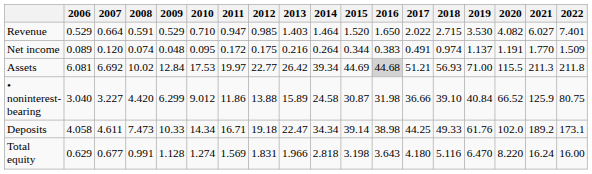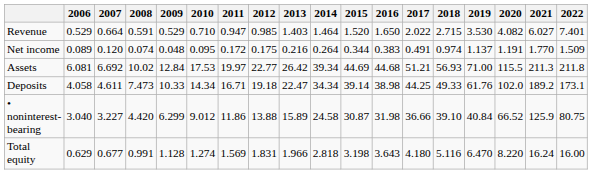 <table class="wikitable">
 <tr>
 <th></th>
 <th>2006</th>
 <th>2007</th>
 <th>2008</th>
 <th>2009</th>
 <th>2010</th>
 <th>2011</th>
 <th>2012</th>
 <th>2013</th>
 <th>2014</th>
 <th>2015</th>
 <th>2016</th>
 <th>2017</th>
 <th>2018</th>
 <th>2019</th>
 <th>2020</th>
 <th>2021</th>
 <th>2022</th>
 </tr>
 <tr>
 <td>Revenue</td>
 <td>0.529</td>
 <td>0.664</td>
 <td>0.591</td>
 <td>0.529</td>
 <td>0.710</td>
 <td>0.947</td>
 <td>0.985</td>
 <td>1.403</td>
 <td>1.464</td>
 <td>1.520</td>
 <td>1.650</td>
 <td>2.022</td>
 <td>2.715</td>
 <td>3.530</td>
 <td>4.082</td>
 <td>6.027</td>
 <td>7.401</td>
 </tr>
 <tr>
 <td>Net income</td>
 <td>0.089</td>
 <td>0.120</td>
 <td>0.074</td>
 <td>0.048</td>
 <td>0.095</td>
 <td>0.172</td>
 <td>0.175</td>
 <td>0.216</td>
 <td>0.264</td>
 <td>0.344</td>
 <td>0.383</td>
 <td>0.491</td>
 <td>0.974</td>
 <td>1.137</td>
 <td>1.191</td>
 <td>1.770</td>
 <td>1.509</td>
 </tr>
 <tr>
 <td>Assets</td>
 <td>6.081</td>
 <td>6.692</td>
 <td>10.02</td>
 <td>12.84</td>
 <td>17.53</td>
 <td>19.97</td>
 <td>22.77</td>
 <td>26.42</td>
 <td>39.34</td>
 <td>44.69</td>
-<td style="background: lightgrey;">44.68</td>
+<td>44.68</td>
 <td>51.21</td>
 <td>56.93</td>
 <td>71.00</td>
 <td>115.5</td>
 <td>211.3</td>
 <td>211.8</td>
+</tr>
+<tr>
+<td>Deposits</td>
+<td>4.058</td>
+<td>4.611</td>
+<td>7.473</td>
+<td>10.33</td>
+<td>14.34</td>
+<td>16.71</td>
+<td>19.18</td>
+<td>22.47</td>
+<td>34.34</td>
+<td>39.14</td>
+<td>38.98</td>
+<td>44.25</td>
+<td>49.33</td>
+<td>61.76</td>
+<td>102.0</td>
+<td>189.2</td>
+<td>173.1</td>
 </tr>
 <tr>
 <td>•  noninterest-bearing</td>
 <td>3.040</td>
 <td>3.227</td>
 <td>4.420</td>
 <td>6.299</td>
 <td>9.012</td>
 <td>11.86</td>
 <td>13.88</td>
 <td>15.89</td>
 <td>24.58</td>
 <td>30.87</td>
 <td>31.98</td>
 <td>36.66</td>
 <td>39.10</td>
 <td>40.84</td>
 <td>66.52</td>
 <td>125.9</td>
 <td>80.75</td>
 </tr>
 <tr>
-<td>Deposits</td>
-<td>4.058</td>
-<td>4.611</td>
-<td>7.473</td>
-<td>10.33</td>
-<td>14.34</td>
-<td>16.71</td>
-<td>19.18</td>
-<td>22.47</td>
-<td>34.34</td>
-<td>39.14</td>
-<td>38.98</td>
-<td>44.25</td>
-<td>49.33</td>
-<td>61.76</td>
-<td>102.0</td>
-<td>189.2</td>
-<td>173.1</td>
-</tr>
-<tr>
 <td>Total equity</td>
 <td>0.629</td>
 <td>0.677</td>
 <td>0.991</td>
 <td>1.128</td>
 <td>1.274</td>
 <td>1.569</td>
 <td>1.831</td>
 <td>1.966</td>
 <td>2.818</td>
 <td>3.198</td>
 <td>3.643</td>
 <td>4.180</td>
 <td>5.116</td>
 <td>6.470</td>
 <td>8.220</td>
 <td>16.24</td>
 <td>16.00</td>
 </tr>
 </table>
